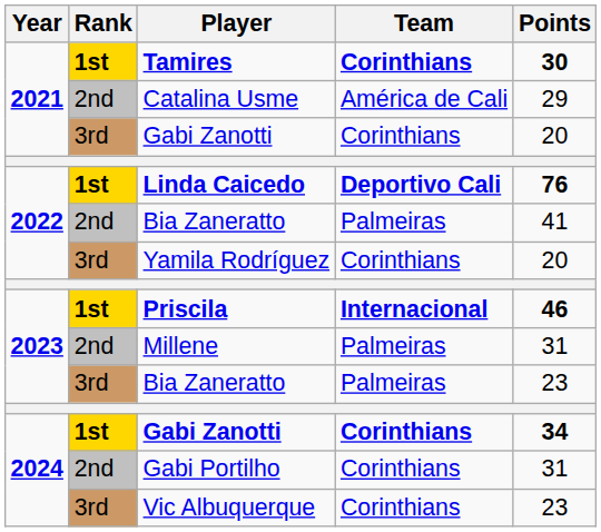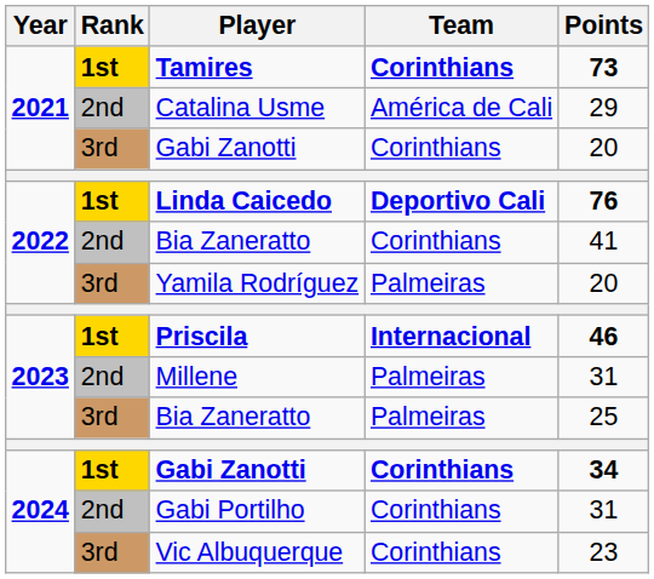 <table class="wikitable">
 <tr>
 <th>Year</th>
 <th>Rank</th>
 <th>Player</th>
 <th>Team</th>
 <th>Points</th>
 </tr>
 <tr>
 <td rowspan="3" align="center"><strong><a href='#'>2021</a></strong></td>
 <td scope="col" style="background-color: gold"><strong>1st</strong></td>
 <td> <strong><a href='#'>Tamires</a></strong></td>
 <td> <strong><a href='#'>Corinthians</a></strong></td>
-<td align="center"><strong>30</strong></td>
+<td align="center"><strong>73</strong></td>
 </tr>
 <tr>
 <td scope="col" style="background-color: silver">2nd</td>
 <td> <a href='#'>Catalina Usme</a></td>
 <td> <a href='#'>América de Cali</a></td>
 <td align="center">29</td>
 </tr>
 <tr>
 <td scope="col" style="background-color: #cc9966">3rd</td>
 <td> <a href='#'>Gabi Zanotti</a></td>
 <td> <a href='#'>Corinthians</a></td>
 <td align="center">20</td>
 </tr>
 <tr>
 <th colspan="5"></th>
 </tr>
 <tr>
 <td rowspan="3" align="center"><strong><a href='#'>2022</a></strong></td>
 <td scope="col" style="background-color: gold"><strong>1st</strong></td>
 <td> <strong><a href='#'>Linda Caicedo</a></strong></td>
 <td> <strong><a href='#'>Deportivo Cali</a></strong></td>
 <td align="center"><strong>76</strong></td>
 </tr>
 <tr>
 <td scope="col" style="background-color: silver">2nd</td>
 <td> <a href='#'>Bia Zaneratto</a></td>
-<td> <a href='#'>Palmeiras</a></td>
+<td> <a href='#'>Corinthians</a></td>
 <td align="center">41</td>
 </tr>
 <tr>
 <td scope="col" style="background-color: #cc9966">3rd</td>
 <td> <a href='#'>Yamila Rodríguez</a></td>
-<td> <a href='#'>Corinthians</a></td>
+<td> <a href='#'>Palmeiras</a></td>
 <td align="center">20</td>
 </tr>
 <tr>
 <th colspan="5"></th>
 </tr>
 <tr>
 <td rowspan="3" align="center"><strong><a href='#'>2023</a></strong></td>
 <td scope="col" style="background-color: gold"><strong>1st</strong></td>
 <td> <strong><a href='#'>Priscila</a></strong></td>
 <td> <strong><a href='#'>Internacional</a></strong></td>
 <td align="center"><strong>46</strong></td>
 </tr>
 <tr>
 <td scope="col" style="background-color: silver">2nd</td>
 <td> <a href='#'>Millene</a></td>
 <td> <a href='#'>Palmeiras</a></td>
 <td align="center">31</td>
 </tr>
 <tr>
 <td scope="col" style="background-color: #cc9966">3rd</td>
 <td> <a href='#'>Bia Zaneratto</a></td>
 <td> <a href='#'>Palmeiras</a></td>
-<td align="center">23</td>
+<td align="center">25</td>
 </tr>
 <tr>
 <th colspan="5"></th>
 </tr>
 <tr>
 <td rowspan="3" align="center"><strong><a href='#'>2024</a></strong></td>
 <td scope="col" style="background-color: gold"><strong>1st</strong></td>
 <td> <strong><a href='#'>Gabi Zanotti</a></strong></td>
 <td> <strong><a href='#'>Corinthians</a></strong></td>
 <td align="center"><strong>34</strong></td>
 </tr>
 <tr>
 <td scope="col" style="background-color: silver">2nd</td>
 <td> <a href='#'>Gabi Portilho</a></td>
 <td> <a href='#'>Corinthians</a></td>
 <td align="center">31</td>
 </tr>
 <tr>
 <td scope="col" style="background-color: #cc9966">3rd</td>
 <td> <a href='#'>Vic Albuquerque</a></td>
 <td> <a href='#'>Corinthians</a></td>
 <td align="center">23</td>
 </tr>
 </table>
